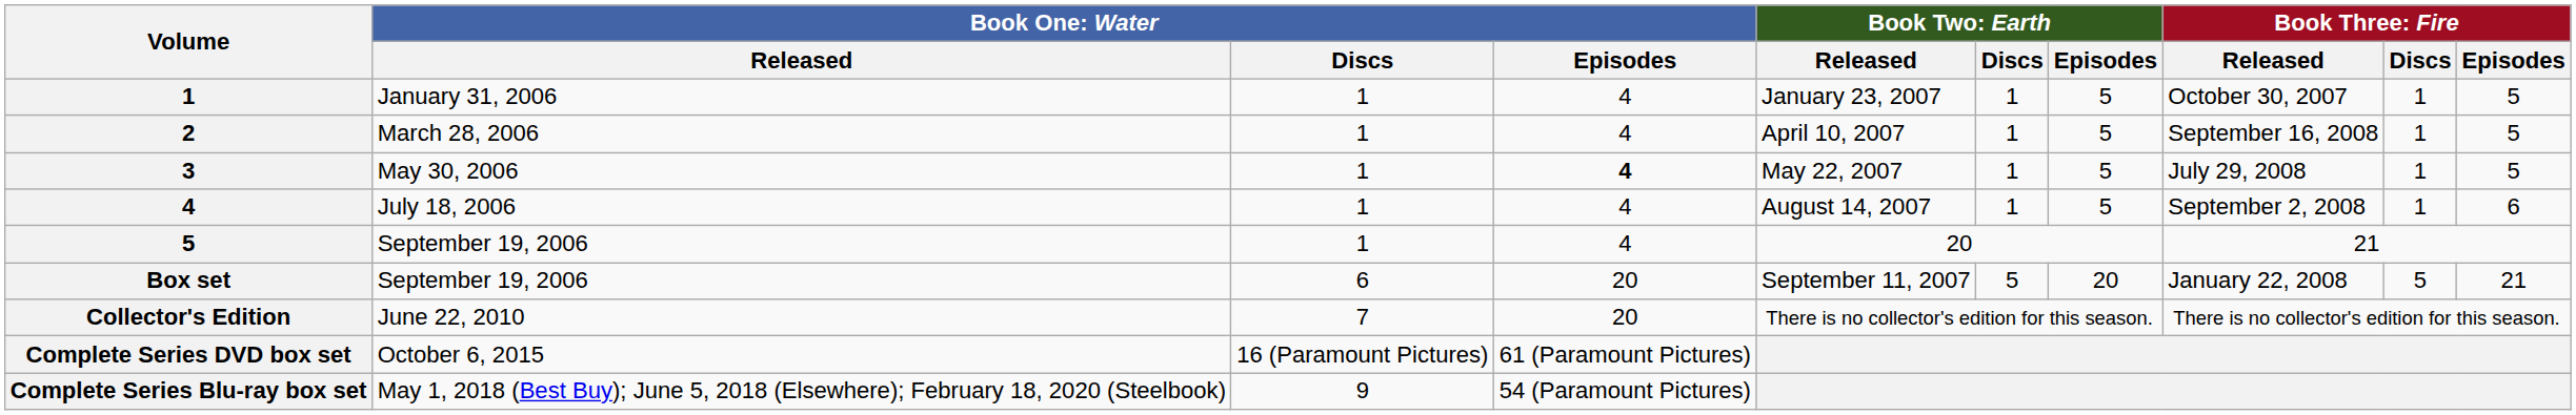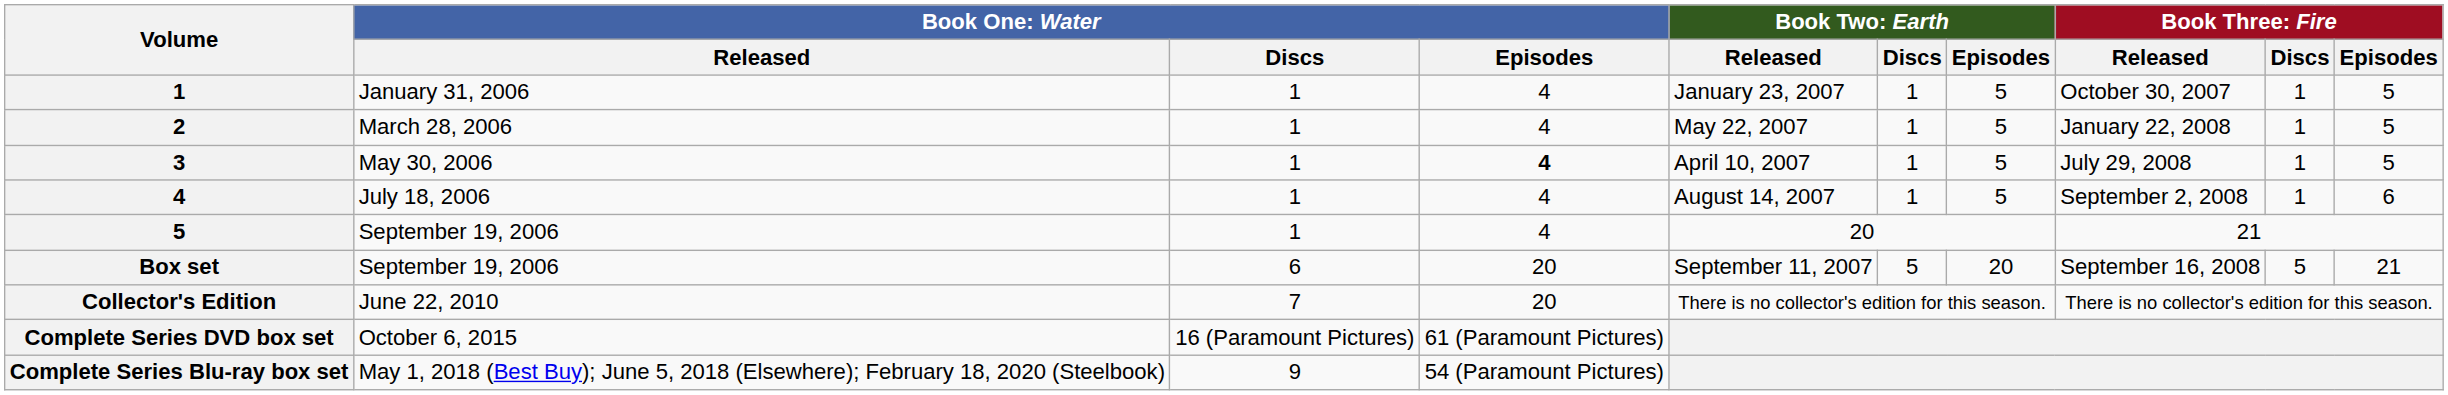 <table class="wikitable">
 <tr>
 <th rowspan="2">Volume</th>
 <th colspan="3" style="background-color: #4364A7; color:white;">Book One: <em>Water</em></th>
 <th colspan="3" style="background-color: #325A1E; color:white;">Book Two: <em>Earth</em></th>
 <th colspan="3" style="background-color: #9F0D22; color:white;">Book Three: <em>Fire</em></th>
 </tr>
 <tr>
 <th>Released</th>
 <th>Discs</th>
 <th>Episodes</th>
 <th>Released</th>
 <th>Discs</th>
 <th>Episodes</th>
 <th>Released</th>
 <th>Discs</th>
 <th>Episodes</th>
 </tr>
 <tr>
 <th>1</th>
 <td>January 31, 2006</td>
 <td align=center>1</td>
 <td align=center>4</td>
 <td>January 23, 2007</td>
 <td align=center>1</td>
 <td align=center>5</td>
 <td>October 30, 2007</td>
 <td align=center>1</td>
 <td align=center>5</td>
 </tr>
 <tr>
 <th>2</th>
 <td>March 28, 2006</td>
 <td align=center>1</td>
 <td align=center>4</td>
-<td>April 10, 2007</td>
+<td>May 22, 2007</td>
 <td align=center>1</td>
 <td align=center>5</td>
-<td>September 16, 2008</td>
+<td>January 22, 2008</td>
 <td align=center>1</td>
 <td align=center>5</td>
 </tr>
 <tr>
 <th>3</th>
 <td>May 30, 2006</td>
 <td align=center>1</td>
 <td align=center><strong>4</strong></td>
-<td>May 22, 2007</td>
+<td>April 10, 2007</td>
 <td align=center>1</td>
 <td align=center>5</td>
 <td>July 29, 2008</td>
 <td align=center>1</td>
 <td align=center>5</td>
 </tr>
 <tr>
 <th>4</th>
 <td>July 18, 2006</td>
 <td align=center>1</td>
 <td align=center>4</td>
 <td>August 14, 2007</td>
 <td align=center>1</td>
 <td align=center>5</td>
 <td>September 2, 2008</td>
 <td align=center>1</td>
 <td align=center>6</td>
 </tr>
 <tr>
 <th>5</th>
 <td>September 19, 2006</td>
 <td align=center>1</td>
 <td align=center>4</td>
 <td colspan=3 align=center>20</td>
 <td colspan=3 align=center>21</td>
 </tr>
 <tr>
 <th>Box set</th>
 <td>September 19, 2006</td>
 <td align=center>6</td>
 <td align=center>20</td>
 <td>September 11, 2007</td>
 <td align=center>5</td>
 <td align=center>20</td>
-<td>January 22, 2008</td>
+<td>September 16, 2008</td>
 <td align=center>5</td>
 <td align=center>21</td>
 </tr>
 <tr>
 <th>Collector's Edition</th>
 <td>June 22, 2010</td>
 <td align=center>7</td>
 <td align=center>20</td>
 <td colspan=3 align=center><small>There is no collector's edition for this season.</small></td>
 <td colspan=3 align=center><small>There is no collector's edition for this season.</small></td>
 </tr>
 <tr>
 <th>Complete Series DVD box set</th>
 <td>October 6, 2015</td>
 <td align=center>16 (Paramount Pictures)</td>
 <td align=center>61 (Paramount Pictures)</td>
 <th colspan="6"></th>
 </tr>
 <tr>
 <th>Complete Series Blu-ray box set</th>
 <td>May 1, 2018 (<a href='#'>Best Buy</a>); June 5, 2018 (Elsewhere); February 18, 2020 (Steelbook)</td>
 <td align=center>9</td>
 <td align=center>54 (Paramount Pictures)</td>
 <th colspan="6"></th>
 </tr>
 </table>
